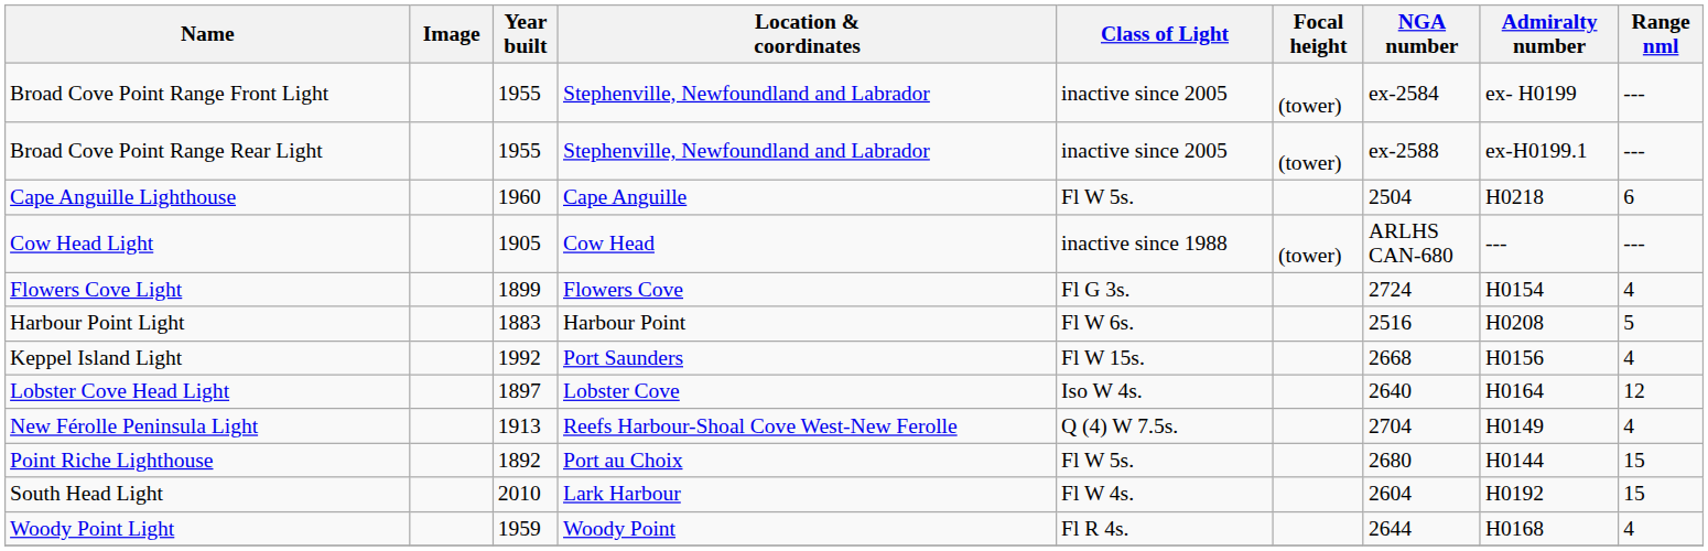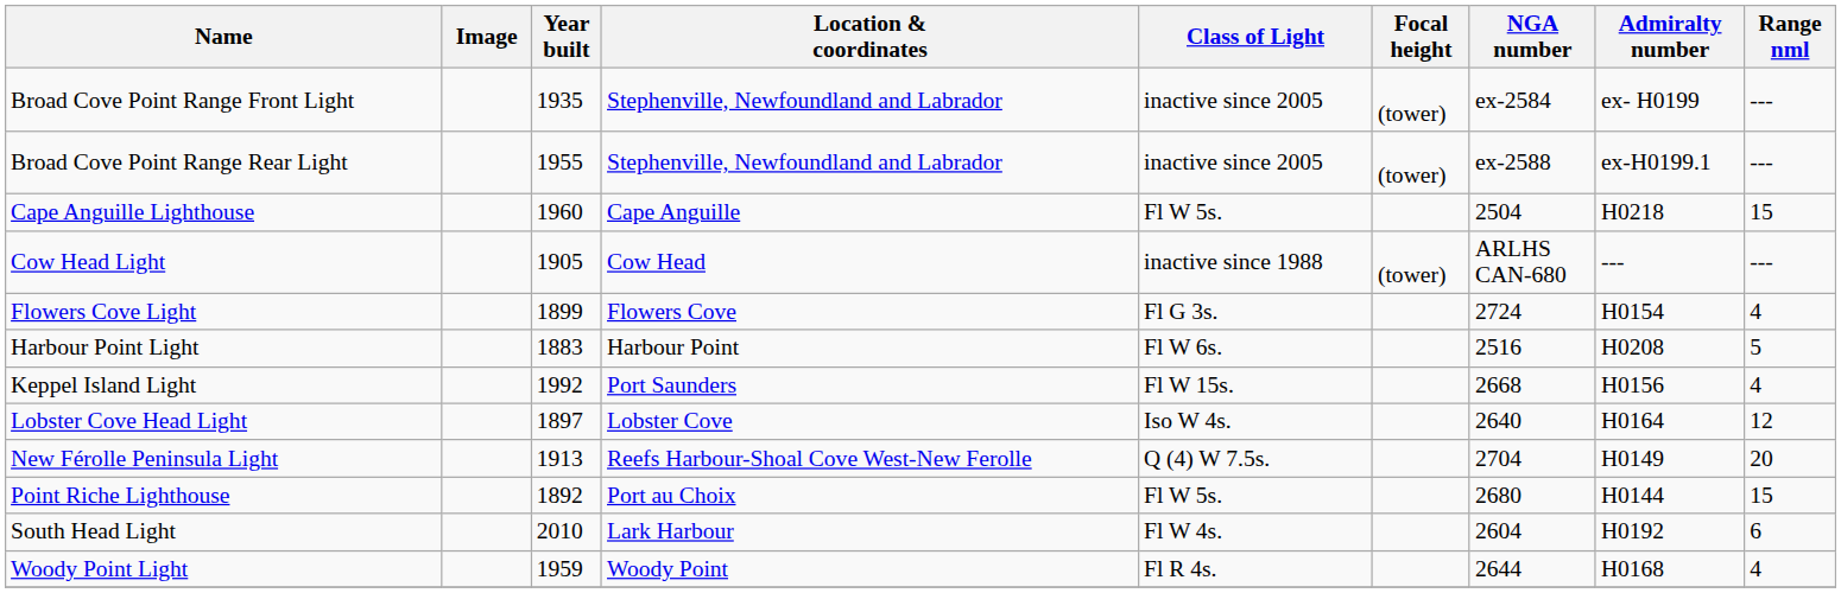 <table class="wikitable sortable" style="width:100%">
 <tr>
 <th>Name</th>
 <th>Image</th>
 <th>Year<br>built</th>
 <th>Location &<br> coordinates</th>
 <th><a href='#'>Class of Light</a><br></th>
 <th>Focal<br>height<br></th>
 <th><a href='#'>NGA</a><br>number<br></th>
 <th><a href='#'>Admiralty</a><br>number<br></th>
 <th>Range<br><a href='#'>nml</a><br></th>
 </tr>
 <tr>
 <td>Broad Cove Point Range Front Light</td>
 <td></td>
-<td>1955</td>
+<td>1935</td>
 <td><a href='#'>Stephenville, Newfoundland and Labrador</a><br> </td>
 <td>inactive since 2005</td>
 <td><br>(tower)</td>
 <td>ex-2584</td>
 <td>ex- H0199</td>
 <td>---</td>
 </tr>
 <tr>
 <td>Broad Cove Point Range Rear Light</td>
 <td></td>
 <td>1955</td>
 <td><a href='#'>Stephenville, Newfoundland and Labrador</a><br> </td>
 <td>inactive since 2005</td>
 <td><br>(tower)</td>
 <td>ex-2588</td>
 <td>ex-H0199.1</td>
 <td>---</td>
 </tr>
 <tr>
 <td><a href='#'>Cape Anguille Lighthouse</a></td>
 <td></td>
 <td>1960</td>
 <td><a href='#'>Cape Anguille</a><br> </td>
 <td>Fl W 5s.</td>
 <td></td>
 <td>2504</td>
 <td>H0218</td>
-<td>6</td>
+<td>15</td>
 </tr>
 <tr>
 <td><a href='#'>Cow Head Light</a></td>
 <td></td>
 <td>1905</td>
 <td><a href='#'>Cow Head</a><br> </td>
 <td>inactive since 1988</td>
 <td><br>(tower)</td>
 <td>ARLHS<br>CAN-680</td>
 <td>---</td>
 <td>---</td>
 </tr>
 <tr>
 <td><a href='#'>Flowers Cove Light</a></td>
 <td></td>
 <td>1899</td>
 <td><a href='#'>Flowers Cove</a><br></td>
 <td>Fl G 3s.</td>
 <td></td>
 <td>2724</td>
 <td>H0154</td>
 <td>4</td>
 </tr>
 <tr>
 <td>Harbour Point Light</td>
 <td> </td>
 <td>1883</td>
 <td>Harbour Point<br></td>
 <td>Fl W 6s.</td>
 <td></td>
 <td>2516</td>
 <td>H0208</td>
 <td>5</td>
 </tr>
 <tr>
 <td>Keppel Island Light</td>
 <td></td>
 <td>1992</td>
 <td><a href='#'>Port Saunders</a><br></td>
 <td>Fl W 15s.</td>
 <td></td>
 <td>2668</td>
 <td>H0156</td>
 <td>4</td>
 </tr>
 <tr>
 <td><a href='#'>Lobster Cove Head Light</a></td>
 <td></td>
 <td>1897</td>
 <td><a href='#'>Lobster Cove</a><br></td>
 <td>Iso W 4s.</td>
 <td></td>
 <td>2640</td>
 <td>H0164</td>
 <td>12</td>
 </tr>
 <tr>
 <td><a href='#'>New Férolle Peninsula Light</a></td>
 <td></td>
 <td>1913</td>
 <td><a href='#'>Reefs Harbour-Shoal Cove West-New Ferolle</a><br></td>
 <td>Q (4) W 7.5s.</td>
 <td></td>
 <td>2704</td>
 <td>H0149</td>
-<td>4</td>
+<td>20</td>
 </tr>
 <tr>
 <td><a href='#'>Point Riche Lighthouse</a></td>
 <td></td>
 <td>1892</td>
 <td><a href='#'>Port au Choix</a><br></td>
 <td>Fl W 5s.</td>
 <td></td>
 <td>2680</td>
 <td>H0144</td>
 <td>15</td>
 </tr>
 <tr>
 <td>South Head Light</td>
 <td></td>
 <td>2010</td>
 <td><a href='#'>Lark Harbour</a><br></td>
 <td>Fl W 4s.</td>
 <td></td>
 <td>2604</td>
 <td>H0192</td>
-<td>15</td>
+<td>6</td>
 </tr>
 <tr>
 <td><a href='#'>Woody Point Light</a></td>
 <td></td>
 <td>1959</td>
 <td><a href='#'>Woody Point</a><br></td>
 <td>Fl R 4s.</td>
 <td></td>
 <td>2644</td>
 <td>H0168</td>
 <td>4</td>
 </tr>
 <tr>
 </tr>
 </table>
